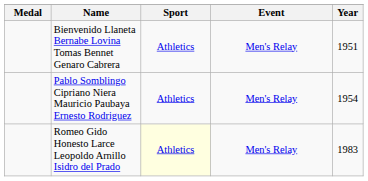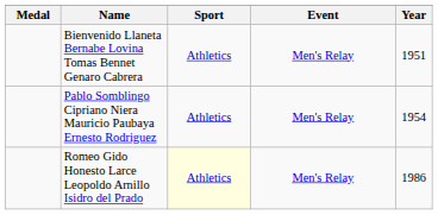 <table class="wikitable"  style="font-size:100%;  text-align:center;">
 <tr>
 </tr>
 <tr>
 <th width="65">Medal</th>
 <th width="130">Name</th>
 <th width="100">Sport</th>
 <th width="180">Event</th>
 <th width="40">Year</th>
 </tr>
 <tr>
 <td></td>
 <td align=left>Bienvenido Llaneta<br><a href='#'>Bernabe Lovina</a><br>Tomas Bennet<br>Genaro Cabrera</td>
 <td><a href='#'>Athletics</a></td>
 <td><a href='#'>Men's  Relay</a></td>
 <td>1951</td>
 </tr>
 <tr>
 <td></td>
 <td align=left><a href='#'>Pablo Somblingo</a><br>Cipriano Niera<br>Mauricio Paubaya<br><a href='#'>Ernesto Rodriguez</a></td>
 <td><a href='#'>Athletics</a></td>
 <td><a href='#'>Men's  Relay</a></td>
 <td>1954</td>
 </tr>
 <tr>
 <td></td>
 <td align=left>Romeo Gido<br>Honesto Larce<br>Leopoldo Arnillo<br><a href='#'>Isidro del Prado</a></td>
 <td style="background: lightyellow;"><a href='#'>Athletics</a></td>
 <td><a href='#'>Men's  Relay</a></td>
-<td>1983</td>
+<td>1986</td>
 </tr>
 </table>
